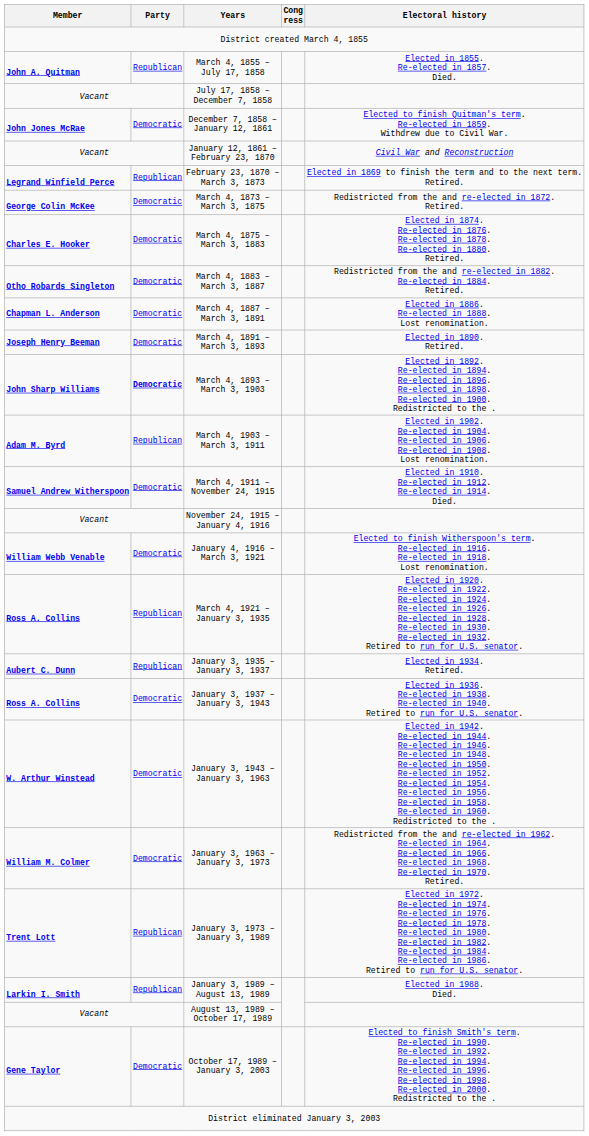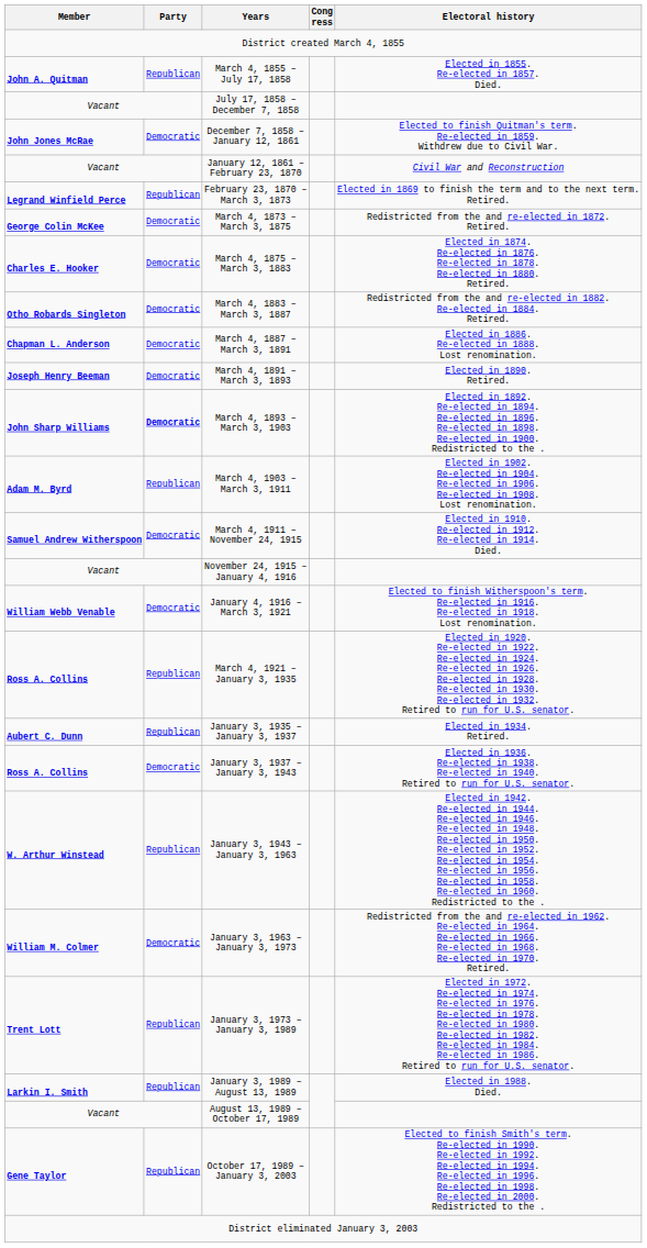 <table class=wikitable style="text-align:center">
 <tr>
 <th>Member</th>
 <th>Party</th>
 <th>Years</th>
 <th>Cong<br>ress</th>
 <th>Electoral history</th>
 </tr>
 <tr style="height:3em">
 <td colspan=6>District created March 4, 1855</td>
 </tr>
 <tr style="height:3em">
 <td align=left><br><strong><a href='#'>John A. Quitman</a></strong><br></td>
 <td><a href='#'>Republican</a></td>
 <td nowrap>March 4, 1855 –<br>July 17, 1858</td>
 <td></td>
 <td><a href='#'>Elected in 1855</a>.<br><a href='#'>Re-elected in 1857</a>.<br>Died.</td>
 </tr>
 <tr style="height:3em">
 <td colspan=2><em>Vacant</em></td>
 <td nowrap>July 17, 1858 –<br>December 7, 1858</td>
 <td></td>
 <td></td>
 </tr>
 <tr style="height:3em">
 <td align=left><br><strong><a href='#'>John Jones McRae</a></strong><br></td>
 <td><a href='#'>Democratic</a></td>
 <td nowrap>December 7, 1858 –<br>January 12, 1861</td>
 <td></td>
 <td><a href='#'>Elected to finish Quitman's term</a>.<br><a href='#'>Re-elected in 1859</a>.<br>Withdrew due to Civil War.</td>
 </tr>
 <tr style="height:3em">
 <td colspan=2><em>Vacant</em></td>
 <td nowrap>January 12, 1861 –<br>February 23, 1870</td>
 <td></td>
 <td><em><a href='#'>Civil War</a> and <a href='#'>Reconstruction</a></em></td>
 </tr>
 <tr style="height:3em">
 <td align=left><br><strong><a href='#'>Legrand Winfield Perce</a></strong><br></td>
 <td><a href='#'>Republican</a></td>
 <td nowrap>February 23, 1870 –<br>March 3, 1873</td>
 <td></td>
 <td><a href='#'>Elected in 1869</a> to finish the term and to the next term.<br>Retired.</td>
 </tr>
 <tr style="height:3em">
 <td align=left><br><strong><a href='#'>George Colin McKee</a></strong><br></td>
 <td><a href='#'>Democratic</a></td>
 <td nowrap>March 4, 1873 –<br>March 3, 1875</td>
 <td></td>
 <td>Redistricted from the  and <a href='#'>re-elected in 1872</a>.<br>Retired.</td>
 </tr>
 <tr style="height:3em">
 <td align=left><br><strong><a href='#'>Charles E. Hooker</a></strong><br></td>
 <td><a href='#'>Democratic</a></td>
 <td nowrap>March 4, 1875 –<br>March 3, 1883</td>
 <td></td>
 <td><a href='#'>Elected in 1874</a>.<br><a href='#'>Re-elected in 1876</a>.<br><a href='#'>Re-elected in 1878</a>.<br><a href='#'>Re-elected in 1880</a>.<br>Retired.</td>
 </tr>
 <tr style="height:3em">
 <td align=left><br><strong><a href='#'>Otho Robards Singleton</a></strong><br></td>
 <td><a href='#'>Democratic</a></td>
 <td nowrap>March 4, 1883 –<br>March 3, 1887</td>
 <td></td>
 <td>Redistricted from the  and <a href='#'>re-elected in 1882</a>.<br><a href='#'>Re-elected in 1884</a>.<br>Retired.</td>
 </tr>
 <tr style="height:3em">
 <td align=left><strong><a href='#'>Chapman L. Anderson</a></strong><br></td>
 <td><a href='#'>Democratic</a></td>
 <td nowrap>March 4, 1887 –<br>March 3, 1891</td>
 <td></td>
 <td><a href='#'>Elected in 1886</a>.<br><a href='#'>Re-elected in 1888</a>.<br>Lost renomination.</td>
 </tr>
 <tr style="height:3em">
 <td align=left><strong><a href='#'>Joseph Henry Beeman</a></strong><br></td>
 <td><a href='#'>Democratic</a></td>
 <td nowrap>March 4, 1891 –<br>March 3, 1893</td>
 <td></td>
 <td><a href='#'>Elected in 1890</a>.<br>Retired.</td>
 </tr>
 <tr style="height:3em">
 <td align=left><br><strong><a href='#'>John Sharp Williams</a></strong><br></td>
 <td><strong><a href='#'>Democratic</a></strong></td>
 <td nowrap>March 4, 1893 –<br>March 3, 1903</td>
 <td></td>
 <td><a href='#'>Elected in 1892</a>.<br><a href='#'>Re-elected in 1894</a>.<br><a href='#'>Re-elected in 1896</a>.<br><a href='#'>Re-elected in 1898</a>.<br><a href='#'>Re-elected in 1900</a>.<br>Redistricted to the .</td>
 </tr>
 <tr style="height:3em">
 <td align=left><br><strong><a href='#'>Adam M. Byrd</a></strong><br></td>
 <td><a href='#'>Republican</a></td>
 <td nowrap>March 4, 1903 –<br>March 3, 1911</td>
 <td></td>
 <td><a href='#'>Elected in 1902</a>.<br><a href='#'>Re-elected in 1904</a>.<br><a href='#'>Re-elected in 1906</a>.<br><a href='#'>Re-elected in 1908</a>.<br>Lost renomination.</td>
 </tr>
 <tr style="height:3em">
 <td align=left><br><strong><a href='#'>Samuel Andrew Witherspoon</a></strong><br></td>
 <td><a href='#'>Democratic</a></td>
 <td nowrap>March 4, 1911 –<br>November 24, 1915</td>
 <td></td>
 <td><a href='#'>Elected in 1910</a>.<br><a href='#'>Re-elected in 1912</a>.<br><a href='#'>Re-elected in 1914</a>.<br>Died.</td>
 </tr>
 <tr style="height:3em">
 <td colspan=2><em>Vacant</em></td>
 <td nowrap>November 24, 1915 –<br>January 4, 1916</td>
 <td></td>
 <td></td>
 </tr>
 <tr style="height:3em">
 <td align=left><br><strong><a href='#'>William Webb Venable</a></strong><br></td>
 <td><a href='#'>Democratic</a></td>
 <td nowrap>January 4, 1916 –<br>March 3, 1921</td>
 <td></td>
 <td><a href='#'>Elected to finish Witherspoon's term</a>.<br><a href='#'>Re-elected in 1916</a>.<br><a href='#'>Re-elected in 1918</a>.<br>Lost renomination.</td>
 </tr>
 <tr style="height:3em">
 <td align=left><br><strong><a href='#'>Ross A. Collins</a></strong><br></td>
 <td><a href='#'>Republican</a></td>
 <td nowrap>March 4, 1921 –<br>January 3, 1935</td>
 <td></td>
 <td><a href='#'>Elected in 1920</a>.<br><a href='#'>Re-elected in 1922</a>.<br><a href='#'>Re-elected in 1924</a>.<br><a href='#'>Re-elected in 1926</a>.<br><a href='#'>Re-elected in 1928</a>.<br><a href='#'>Re-elected in 1930</a>.<br><a href='#'>Re-elected in 1932</a>.<br>Retired to <a href='#'>run for U.S. senator</a>.</td>
 </tr>
 <tr style="height:3em">
 <td align=left><br><strong><a href='#'>Aubert C. Dunn</a></strong><br></td>
 <td><a href='#'>Republican</a></td>
 <td nowrap>January 3, 1935 –<br>January 3, 1937</td>
 <td></td>
 <td><a href='#'>Elected in 1934</a>.<br>Retired.</td>
 </tr>
 <tr style="height:3em">
 <td align=left><br><strong><a href='#'>Ross A. Collins</a></strong><br></td>
 <td><a href='#'>Democratic</a></td>
 <td nowrap>January 3, 1937 –<br>January 3, 1943</td>
 <td></td>
 <td><a href='#'>Elected in 1936</a>.<br><a href='#'>Re-elected in 1938</a>.<br><a href='#'>Re-elected in 1940</a>.<br>Retired to <a href='#'>run for U.S. senator</a>.</td>
 </tr>
 <tr style="height:3em">
 <td align=left><br><strong><a href='#'>W. Arthur Winstead</a></strong><br></td>
-<td><a href='#'>Democratic</a></td>
+<td><a href='#'>Republican</a></td>
 <td nowrap>January 3, 1943 –<br>January 3, 1963</td>
 <td></td>
 <td><a href='#'>Elected in 1942</a>.<br><a href='#'>Re-elected in 1944</a>.<br><a href='#'>Re-elected in 1946</a>.<br><a href='#'>Re-elected in 1948</a>.<br><a href='#'>Re-elected in 1950</a>.<br><a href='#'>Re-elected in 1952</a>.<br><a href='#'>Re-elected in 1954</a>.<br><a href='#'>Re-elected in 1956</a>.<br><a href='#'>Re-elected in 1958</a>.<br><a href='#'>Re-elected in 1960</a>.<br>Redistricted to the .</td>
 </tr>
 <tr style="height:3em">
 <td align=left><br><strong><a href='#'>William M. Colmer</a></strong><br></td>
 <td><a href='#'>Democratic</a></td>
 <td nowrap>January 3, 1963 –<br>January 3, 1973</td>
 <td></td>
 <td>Redistricted from the  and <a href='#'>re-elected in 1962</a>.<br><a href='#'>Re-elected in 1964</a>.<br><a href='#'>Re-elected in 1966</a>.<br><a href='#'>Re-elected in 1968</a>.<br><a href='#'>Re-elected in 1970</a>.<br>Retired.</td>
 </tr>
 <tr style="height:3em">
 <td align=left><br><strong><a href='#'>Trent Lott</a></strong><br></td>
 <td><a href='#'>Republican</a></td>
 <td nowrap>January 3, 1973 –<br>January 3, 1989</td>
 <td></td>
 <td><a href='#'>Elected in 1972</a>.<br><a href='#'>Re-elected in 1974</a>.<br><a href='#'>Re-elected in 1976</a>.<br><a href='#'>Re-elected in 1978</a>.<br><a href='#'>Re-elected in 1980</a>.<br><a href='#'>Re-elected in 1982</a>.<br><a href='#'>Re-elected in 1984</a>.<br><a href='#'>Re-elected in 1986</a>.<br>Retired to <a href='#'>run for U.S. senator</a>.</td>
 </tr>
 <tr style="height:3em">
 <td align=left><br><strong><a href='#'>Larkin I. Smith</a></strong><br></td>
 <td><a href='#'>Republican</a></td>
 <td nowrap>January 3, 1989 –<br>August 13, 1989</td>
 <td rowspan=2></td>
 <td><a href='#'>Elected in 1988</a>.<br>Died.</td>
 </tr>
 <tr style="height:3em">
 <td colspan=2><em>Vacant</em></td>
 <td nowrap>August 13, 1989 –<br>October 17, 1989</td>
 <td></td>
 </tr>
 <tr style="height:3em">
 <td align=left><br><strong><a href='#'>Gene Taylor</a></strong><br></td>
-<td><a href='#'>Democratic</a></td>
+<td><a href='#'>Republican</a></td>
 <td nowrap>October 17, 1989 –<br>January 3, 2003</td>
 <td></td>
 <td><a href='#'>Elected to finish Smith's term</a>.<br><a href='#'>Re-elected in 1990</a>.<br><a href='#'>Re-elected in 1992</a>.<br><a href='#'>Re-elected in 1994</a>.<br><a href='#'>Re-elected in 1996</a>.<br><a href='#'>Re-elected in 1998</a>.<br><a href='#'>Re-elected in 2000</a>.<br>Redistricted to the .</td>
 </tr>
 <tr style="height:3em">
 <td colspan=7>District eliminated January 3, 2003</td>
 </tr>
 </table>
